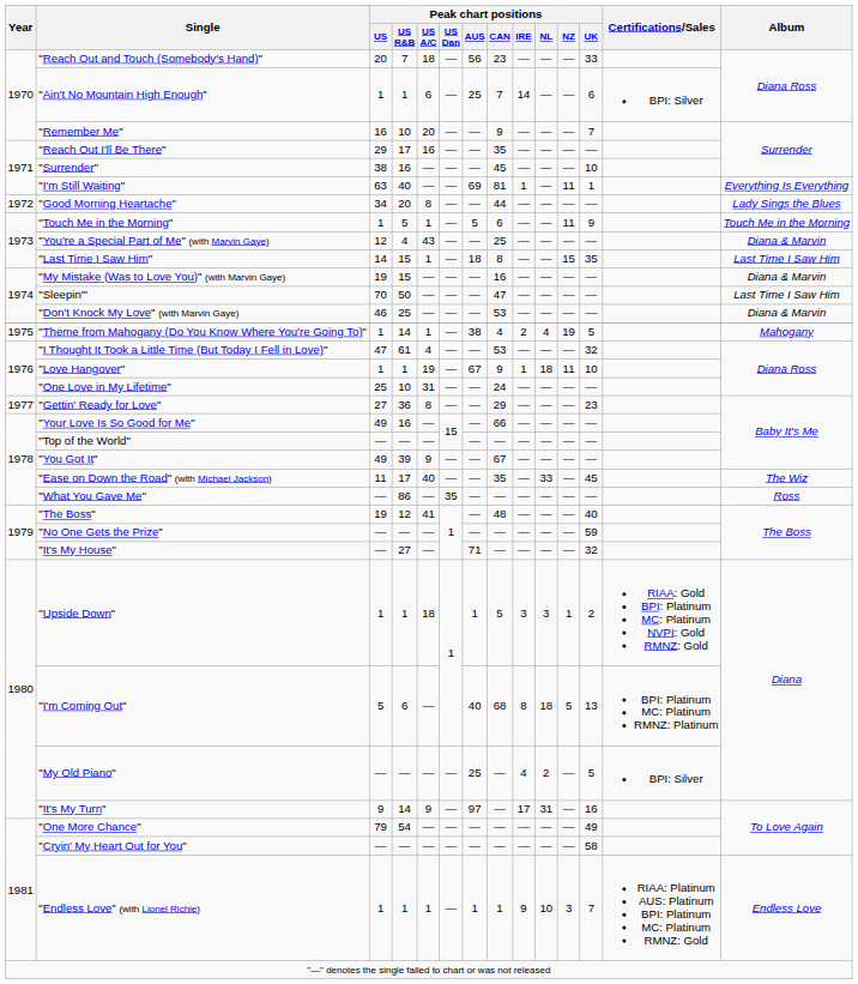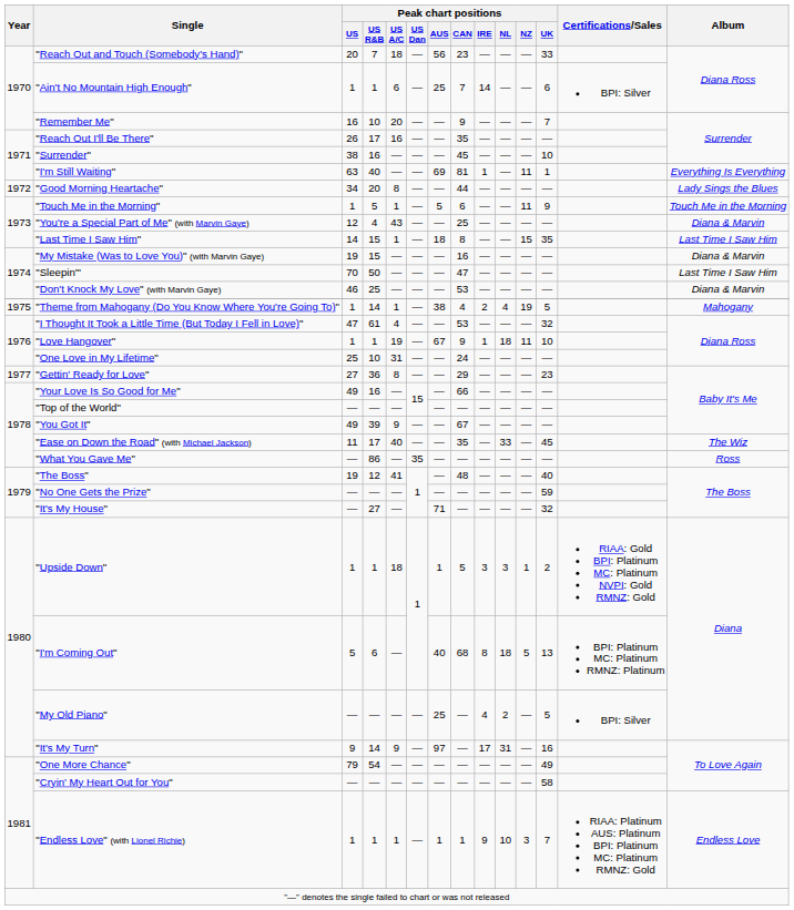 <table class="wikitable" style="text-align:center">
 <tr>
 <th rowspan="2">Year</th>
 <th rowspan="2">Single</th>
 <th colspan="10">Peak chart positions</th>
 <th rowspan="2"><a href='#'>Certifications</a>/Sales</th>
 <th rowspan="2">Album</th>
 </tr>
 <tr style="font-size:smaller;">
 <th style="width:25px;"><a href='#'>US</a><br></th>
 <th style="width:25px;"><a href='#'>US<br>R&B</a><br></th>
 <th style="width:25px;"><a href='#'>US<br>A/C</a><br></th>
 <th style="width:25px;"><a href='#'>US<br>Dan</a><br></th>
 <th style="width:25px;"><a href='#'>AUS</a><br></th>
 <th style="width:25px;"><a href='#'>CAN</a><br></th>
 <th style="width:25px;"><a href='#'>IRE</a><br></th>
 <th style="width:25px;"><a href='#'>NL</a><br></th>
 <th style="width:25px;"><a href='#'>NZ</a><br></th>
 <th style="width:25px;"><a href='#'>UK</a><br></th>
 </tr>
 <tr>
 <td rowspan="3">1970</td>
 <td style="text-align:left;">"<a href='#'>Reach Out and Touch (Somebody's Hand)</a>"</td>
 <td>20</td>
 <td>7</td>
 <td>18</td>
 <td>—</td>
 <td>56</td>
 <td>23</td>
 <td>—</td>
 <td>—</td>
 <td>—</td>
 <td>33</td>
 <td></td>
 <td rowspan="2"><em><a href='#'>Diana Ross</a></em></td>
 </tr>
 <tr>
 <td style="text-align:left;">"<a href='#'>Ain't No Mountain High Enough</a>"</td>
 <td>1</td>
 <td>1</td>
 <td>6</td>
 <td>—</td>
 <td>25</td>
 <td>7</td>
 <td>14</td>
 <td>—</td>
 <td>—</td>
 <td>6</td>
 <td><br><ul><li>BPI: Silver</li></ul></td>
 </tr>
 <tr>
 <td style="text-align:left;">"<a href='#'>Remember Me</a>"</td>
 <td>16</td>
 <td>10</td>
 <td>20</td>
 <td>—</td>
 <td>—</td>
 <td>9</td>
 <td>—</td>
 <td>—</td>
 <td>—</td>
 <td>7</td>
 <td></td>
 <td rowspan="3"><em><a href='#'>Surrender</a></em></td>
 </tr>
 <tr>
 <td rowspan="3">1971</td>
 <td style="text-align:left;">"<a href='#'>Reach Out I'll Be There</a>"</td>
-<td>29</td>
+<td>26</td>
 <td>17</td>
 <td>16</td>
 <td>—</td>
 <td>—</td>
 <td>35</td>
 <td>—</td>
 <td>—</td>
 <td>—</td>
 <td>—</td>
 </tr>
 <tr>
 <td style="text-align:left;">"<a href='#'>Surrender</a>"</td>
 <td>38</td>
 <td>16</td>
 <td>—</td>
 <td>—</td>
 <td>—</td>
 <td>45</td>
 <td>—</td>
 <td>—</td>
 <td>—</td>
 <td>10</td>
 <td></td>
 </tr>
 <tr>
 <td style="text-align:left;">"<a href='#'>I'm Still Waiting</a>"</td>
 <td>63</td>
 <td>40</td>
 <td>—</td>
 <td>—</td>
 <td>69</td>
 <td>81</td>
 <td>1</td>
 <td>—</td>
 <td>11</td>
 <td>1</td>
 <td></td>
 <td><em><a href='#'>Everything Is Everything</a></em></td>
 </tr>
 <tr>
 <td>1972</td>
 <td style="text-align:left;">"<a href='#'>Good Morning Heartache</a>"</td>
 <td>34</td>
 <td>20</td>
 <td>8</td>
 <td>—</td>
 <td>—</td>
 <td>44</td>
 <td>—</td>
 <td>—</td>
 <td>—</td>
 <td>—</td>
 <td></td>
 <td><em><a href='#'>Lady Sings the Blues</a></em></td>
 </tr>
 <tr>
 <td rowspan="3">1973</td>
 <td style="text-align:left;">"<a href='#'>Touch Me in the Morning</a>"</td>
 <td>1</td>
 <td>5</td>
 <td>1</td>
 <td>—</td>
 <td>5</td>
 <td>6</td>
 <td>—</td>
 <td>—</td>
 <td>11</td>
 <td>9</td>
 <td></td>
 <td><em><a href='#'>Touch Me in the Morning</a></em></td>
 </tr>
 <tr>
 <td style="text-align:left;">"<a href='#'>You're a Special Part of Me</a>" <small>(with <a href='#'>Marvin Gaye</a>)</small></td>
 <td>12</td>
 <td>4</td>
 <td>43</td>
 <td>—</td>
 <td>—</td>
 <td>25</td>
 <td>—</td>
 <td>—</td>
 <td>—</td>
 <td>—</td>
 <td></td>
 <td><em><a href='#'>Diana & Marvin</a></em></td>
 </tr>
 <tr>
 <td style="text-align:left;">"<a href='#'>Last Time I Saw Him</a>"</td>
 <td>14</td>
 <td>15</td>
 <td>1</td>
 <td>—</td>
 <td>18</td>
 <td>8</td>
 <td>—</td>
 <td>—</td>
 <td>15</td>
 <td>35</td>
 <td></td>
 <td><em><a href='#'>Last Time I Saw Him</a></em></td>
 </tr>
 <tr>
 <td rowspan="3">1974</td>
 <td style="text-align:left;">"<a href='#'>My Mistake (Was to Love You)</a>" <small>(with Marvin Gaye)</small></td>
 <td>19</td>
 <td>15</td>
 <td>—</td>
 <td>—</td>
 <td>—</td>
 <td>16</td>
 <td>—</td>
 <td>—</td>
 <td>—</td>
 <td>—</td>
 <td></td>
 <td><em>Diana & Marvin</em></td>
 </tr>
 <tr>
 <td style="text-align:left;">"Sleepin'"</td>
 <td>70</td>
 <td>50</td>
 <td>—</td>
 <td>—</td>
 <td>—</td>
 <td>47</td>
 <td>—</td>
 <td>—</td>
 <td>—</td>
 <td>—</td>
 <td></td>
 <td><em>Last Time I Saw Him</em></td>
 </tr>
 <tr>
 <td style="text-align:left;">"<a href='#'>Don't Knock My Love</a>" <small>(with Marvin Gaye)</small></td>
 <td>46</td>
 <td>25</td>
 <td>—</td>
 <td>—</td>
 <td>—</td>
 <td>53</td>
 <td>—</td>
 <td>—</td>
 <td>—</td>
 <td>—</td>
 <td></td>
 <td><em>Diana & Marvin</em></td>
 </tr>
 <tr>
 </tr>
 <tr>
 <td>1975</td>
 <td style="text-align:left;">"<a href='#'>Theme from Mahogany (Do You Know Where You're Going To)</a>"</td>
 <td>1</td>
 <td>14</td>
 <td>1</td>
 <td>—</td>
 <td>38</td>
 <td>4</td>
 <td>2</td>
 <td>4</td>
 <td>19</td>
 <td>5</td>
 <td></td>
 <td><em><a href='#'>Mahogany</a></em></td>
 </tr>
 <tr>
 <td rowspan="3">1976</td>
 <td style="text-align:left;">"<a href='#'>I Thought It Took a Little Time (But Today I Fell in Love)</a>"</td>
 <td>47</td>
 <td>61</td>
 <td>4</td>
 <td>—</td>
 <td>—</td>
 <td>53</td>
 <td>—</td>
 <td>—</td>
 <td>—</td>
 <td>32</td>
 <td></td>
 <td rowspan="3"><em><a href='#'>Diana Ross</a></em></td>
 </tr>
 <tr>
 <td style="text-align:left;">"<a href='#'>Love Hangover</a>"</td>
 <td>1</td>
 <td>1</td>
 <td>19</td>
 <td>—</td>
 <td>67</td>
 <td>9</td>
 <td>1</td>
 <td>18</td>
 <td>11</td>
 <td>10</td>
 <td></td>
 </tr>
 <tr>
 <td style="text-align:left;">"<a href='#'>One Love in My Lifetime</a>"</td>
 <td>25</td>
 <td>10</td>
 <td>31</td>
 <td>—</td>
 <td>—</td>
 <td>24</td>
 <td>—</td>
 <td>—</td>
 <td>—</td>
 <td>—</td>
 <td></td>
 </tr>
 <tr>
 <td>1977</td>
 <td style="text-align:left;">"<a href='#'>Gettin' Ready for Love</a>"</td>
 <td>27</td>
 <td>36</td>
 <td>8</td>
 <td>—</td>
 <td>—</td>
 <td>29</td>
 <td>—</td>
 <td>—</td>
 <td>—</td>
 <td>23</td>
 <td></td>
 <td rowspan="4"><em><a href='#'>Baby It's Me</a></em></td>
 </tr>
 <tr>
 <td rowspan="5">1978</td>
 <td . style="text-align:left;">"<a href='#'>Your Love Is So Good for Me</a>"</td>
 <td>49</td>
 <td>16</td>
 <td>—</td>
 <td rowspan="2">15</td>
 <td>—</td>
 <td>66</td>
 <td>—</td>
 <td>—</td>
 <td>—</td>
 <td>—</td>
 <td></td>
 </tr>
 <tr>
 <td style="text-align:left;">"Top of the World"</td>
 <td>—</td>
 <td>—</td>
 <td>—</td>
 <td>—</td>
 <td>—</td>
 <td>—</td>
 <td>—</td>
 <td>—</td>
 <td>—</td>
 <td></td>
 </tr>
 <tr>
 <td style="text-align:left;">"<a href='#'>You Got It</a>"</td>
 <td>49</td>
 <td>39</td>
 <td>9</td>
 <td>—</td>
 <td>—</td>
 <td>67</td>
 <td>—</td>
 <td>—</td>
 <td>—</td>
 <td>—</td>
 <td></td>
 </tr>
 <tr>
 <td style="text-align:left;">"<a href='#'>Ease on Down the Road</a>" <small>(with <a href='#'>Michael Jackson</a>)</small></td>
 <td>11</td>
 <td>17</td>
 <td>40</td>
 <td>—</td>
 <td>—</td>
 <td>35</td>
 <td>—</td>
 <td>33</td>
 <td>—</td>
 <td>45</td>
 <td></td>
 <td><em><a href='#'>The Wiz</a></em></td>
 </tr>
 <tr>
 <td style="text-align:left;">"<a href='#'>What You Gave Me</a>"</td>
 <td>—</td>
 <td>86</td>
 <td>—</td>
 <td>35</td>
 <td>—</td>
 <td>—</td>
 <td>—</td>
 <td>—</td>
 <td>—</td>
 <td>—</td>
 <td></td>
 <td><em><a href='#'>Ross</a></em></td>
 </tr>
 <tr>
 <td rowspan="3">1979</td>
 <td style="text-align:left;">"<a href='#'>The Boss</a>"</td>
 <td>19</td>
 <td>12</td>
 <td>41</td>
 <td rowspan="3">1</td>
 <td>—</td>
 <td>48</td>
 <td>—</td>
 <td>—</td>
 <td>—</td>
 <td>40</td>
 <td></td>
 <td rowspan="3"><em><a href='#'>The Boss</a></em></td>
 </tr>
 <tr>
 <td style="text-align:left;">"<a href='#'>No One Gets the Prize</a>"</td>
 <td>—</td>
 <td>—</td>
 <td>—</td>
 <td>—</td>
 <td>—</td>
 <td>—</td>
 <td>—</td>
 <td>—</td>
 <td>59</td>
 <td></td>
 </tr>
 <tr>
 <td style="text-align:left;">"<a href='#'>It's My House</a>"</td>
 <td>—</td>
 <td>27</td>
 <td>—</td>
 <td>71</td>
 <td>—</td>
 <td>—</td>
 <td>—</td>
 <td>—</td>
 <td>32</td>
 <td></td>
 </tr>
 <tr>
 <td rowspan="4">1980</td>
 <td style="text-align:left;">"<a href='#'>Upside Down</a>"</td>
 <td>1</td>
 <td>1</td>
 <td>18</td>
 <td rowspan="2">1</td>
 <td>1</td>
 <td>5</td>
 <td>3</td>
 <td>3</td>
 <td>1</td>
 <td>2</td>
 <td><br><ul><li><a href='#'>RIAA</a>: Gold</li><li><a href='#'>BPI</a>: Platinum</li><li><a href='#'>MC</a>: Platinum</li><li><a href='#'>NVPI</a>: Gold</li><li><a href='#'>RMNZ</a>: Gold</li></ul></td>
 <td rowspan="3"><em><a href='#'>Diana</a></em></td>
 </tr>
 <tr>
 <td style="text-align:left;">"<a href='#'>I'm Coming Out</a>"</td>
 <td>5</td>
 <td>6</td>
 <td>—</td>
 <td>40</td>
 <td>68</td>
 <td>8</td>
 <td>18</td>
 <td>5</td>
 <td>13</td>
 <td><br><ul><li>BPI: Platinum</li><li>MC: Platinum</li><li>RMNZ: Platinum</li></ul></td>
 </tr>
 <tr>
 <td style="text-align:left;">"<a href='#'>My Old Piano</a>"</td>
 <td>—</td>
 <td>—</td>
 <td>—</td>
 <td>—</td>
 <td>25</td>
 <td>—</td>
 <td>4</td>
 <td>2</td>
 <td>—</td>
 <td>5</td>
 <td><br><ul><li>BPI: Silver</li></ul></td>
 </tr>
 <tr>
 <td style="text-align:left;">"<a href='#'>It's My Turn</a>"</td>
 <td>9</td>
 <td>14</td>
 <td>9</td>
 <td>—</td>
 <td>97</td>
 <td>—</td>
 <td>17</td>
 <td>31</td>
 <td>—</td>
 <td>16</td>
 <td></td>
 <td rowspan="3"><em><a href='#'>To Love Again</a></em></td>
 </tr>
 <tr>
 <td rowspan="3">1981</td>
 <td style="text-align:left;">"<a href='#'>One More Chance</a>"</td>
 <td>79</td>
 <td>54</td>
 <td>—</td>
 <td>—</td>
 <td>—</td>
 <td>—</td>
 <td>—</td>
 <td>—</td>
 <td>—</td>
 <td>49</td>
 <td></td>
 </tr>
 <tr>
 <td style="text-align:left;">"<a href='#'>Cryin' My Heart Out for You</a>"</td>
 <td>—</td>
 <td>—</td>
 <td>—</td>
 <td>—</td>
 <td>—</td>
 <td>—</td>
 <td>—</td>
 <td>—</td>
 <td>—</td>
 <td>58</td>
 <td></td>
 </tr>
 <tr>
 <td style="text-align:left;">"<a href='#'>Endless Love</a>" <small>(with <a href='#'>Lionel Richie</a>)</small></td>
 <td>1</td>
 <td>1</td>
 <td>1</td>
 <td>—</td>
 <td>1</td>
 <td>1</td>
 <td>9</td>
 <td>10</td>
 <td>3</td>
 <td>7</td>
 <td><br><ul><li>RIAA: Platinum</li><li>AUS: Platinum</li><li>BPI: Platinum</li><li>MC: Platinum</li><li>RMNZ: Gold</li></ul></td>
 <td><em><a href='#'>Endless Love</a></em></td>
 </tr>
 <tr>
 <td style="text-align:center;" colspan="25"><small>"—" denotes the single failed to chart or was not released</small></td>
 </tr>
 </table>
